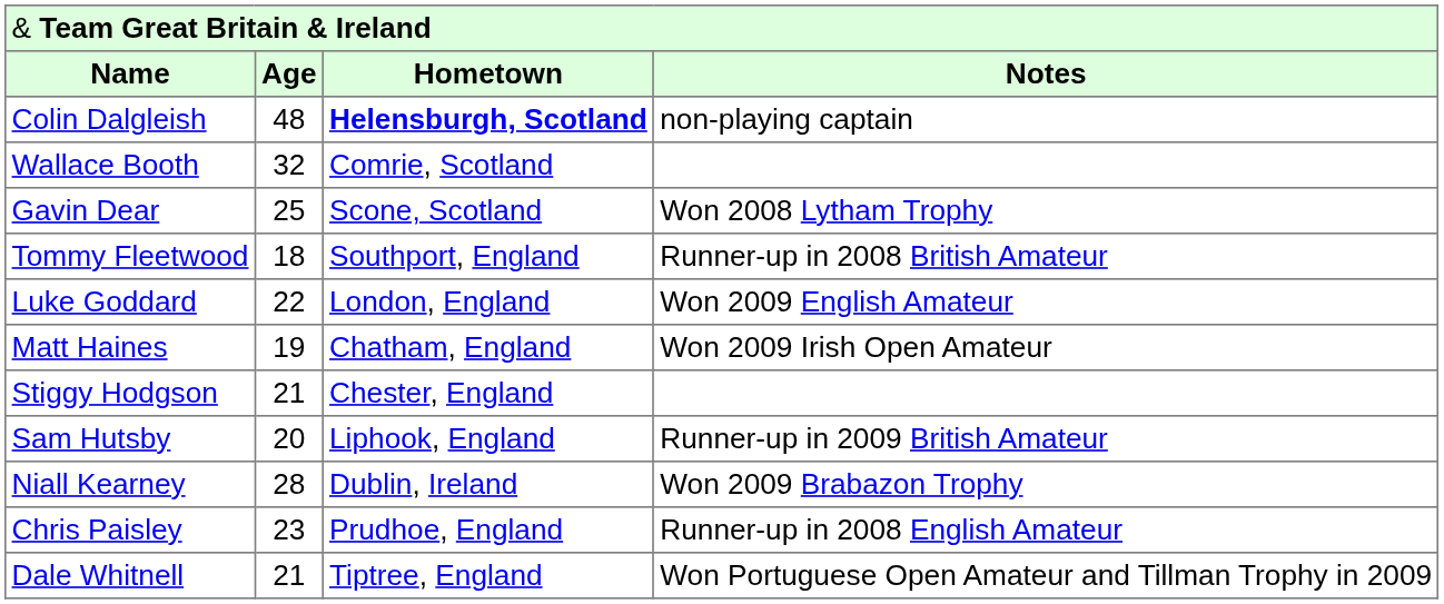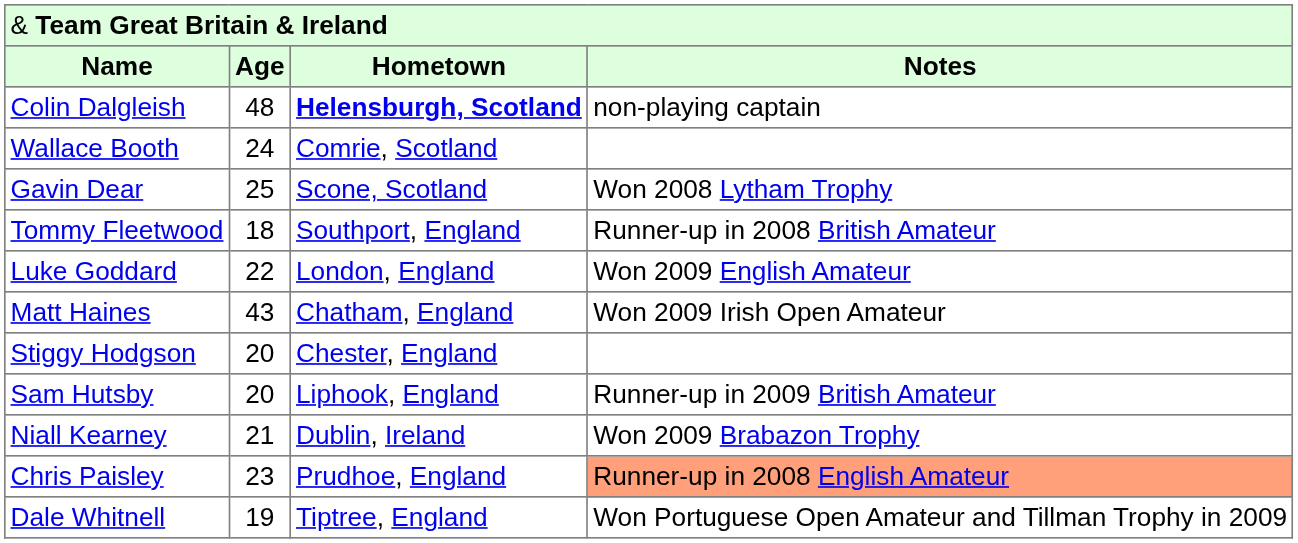 <table border="1" cellpadding="3" style="border-collapse: collapse;">
 <tr style="background:#ddffdd;">
 <td colspan=5> &  <strong>Team Great Britain & Ireland</strong></td>
 </tr>
 <tr style="background:#ddffdd;">
 <th>Name</th>
 <th>Age</th>
 <th>Hometown</th>
 <th>Notes</th>
 </tr>
 <tr>
 <td> <a href='#'>Colin Dalgleish</a></td>
 <td align="center">48</td>
 <td><strong><a href='#'>Helensburgh, Scotland</a></strong></td>
 <td>non-playing captain</td>
 </tr>
 <tr>
 <td> <a href='#'>Wallace Booth</a></td>
-<td align="center">32</td>
+<td align="center">24</td>
 <td><a href='#'>Comrie</a>, <a href='#'>Scotland</a></td>
 <td></td>
 </tr>
 <tr>
 <td> <a href='#'>Gavin Dear</a></td>
 <td align="center">25</td>
 <td><a href='#'>Scone, Scotland</a></td>
 <td>Won 2008 <a href='#'>Lytham Trophy</a></td>
 </tr>
 <tr>
 <td> <a href='#'>Tommy Fleetwood</a></td>
 <td align="center">18</td>
 <td><a href='#'>Southport</a>, <a href='#'>England</a></td>
 <td>Runner-up in 2008 <a href='#'>British Amateur</a></td>
 </tr>
 <tr>
 <td> <a href='#'>Luke Goddard</a></td>
 <td align="center">22</td>
 <td><a href='#'>London</a>, <a href='#'>England</a></td>
 <td>Won 2009 <a href='#'>English Amateur</a></td>
 </tr>
 <tr>
 <td> <a href='#'>Matt Haines</a></td>
-<td align="center">19</td>
+<td align="center">43</td>
 <td><a href='#'>Chatham</a>, <a href='#'>England</a></td>
 <td>Won 2009 Irish Open Amateur</td>
 </tr>
 <tr>
 <td> <a href='#'>Stiggy Hodgson</a></td>
-<td align="center">21</td>
+<td align="center">20</td>
 <td><a href='#'>Chester</a>, <a href='#'>England</a></td>
 <td></td>
 </tr>
 <tr>
 <td> <a href='#'>Sam Hutsby</a></td>
 <td align="center">20</td>
 <td><a href='#'>Liphook</a>, <a href='#'>England</a></td>
 <td>Runner-up in 2009 <a href='#'>British Amateur</a></td>
 </tr>
 <tr>
 <td> <a href='#'>Niall Kearney</a></td>
-<td align="center">28</td>
+<td align="center">21</td>
 <td><a href='#'>Dublin</a>, <a href='#'>Ireland</a></td>
 <td>Won 2009 <a href='#'>Brabazon Trophy</a></td>
 </tr>
 <tr>
 <td> <a href='#'>Chris Paisley</a></td>
 <td align="center">23</td>
 <td><a href='#'>Prudhoe</a>, <a href='#'>England</a></td>
-<td>Runner-up in 2008 <a href='#'>English Amateur</a></td>
+<td style="background: lightsalmon;">Runner-up in 2008 <a href='#'>English Amateur</a></td>
 </tr>
 <tr>
 <td> <a href='#'>Dale Whitnell</a></td>
-<td align="center">21</td>
+<td align="center">19</td>
 <td><a href='#'>Tiptree</a>, <a href='#'>England</a></td>
 <td>Won Portuguese Open Amateur and Tillman Trophy in 2009</td>
 </tr>
 </table>
